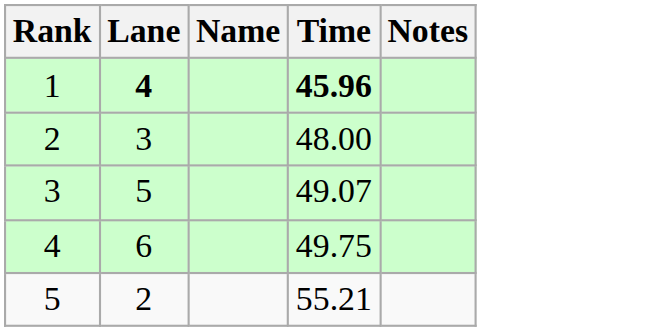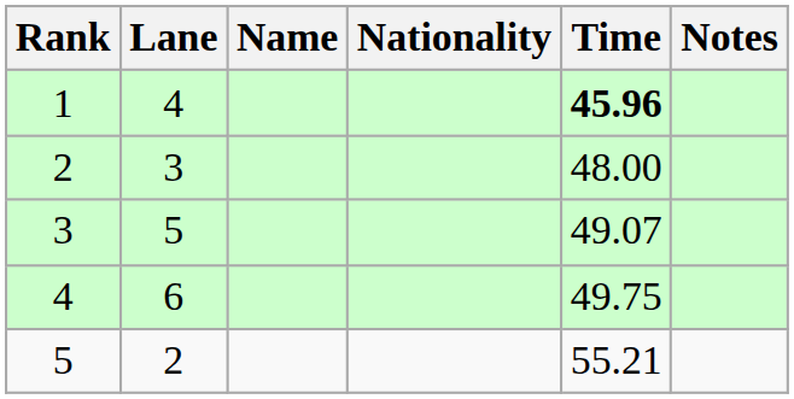 <table class="wikitable sortable" style="text-align:center">
 <tr>
 <th>Rank</th>
 <th>Lane</th>
 <th>Name</th>
+<th>Nationality</th>
 <th>Time</th>
 <th>Notes</th>
 </tr>
 <tr bgcolor=ccffcc>
 <td>1</td>
-<td><strong>4</strong></td>
+<td>4</td>
+<td align=left></td>
 <td align=left></td>
 <td><strong>45.96</strong></td>
 <td><strong></strong></td>
 </tr>
 <tr bgcolor=ccffcc>
 <td>2</td>
 <td>3</td>
 <td align=left></td>
+<td align=left></td>
 <td>48.00</td>
 <td><strong></strong></td>
 </tr>
 <tr bgcolor=ccffcc>
 <td>3</td>
 <td>5</td>
+<td align=left></td>
 <td align=left></td>
 <td>49.07</td>
 <td><strong></strong></td>
 </tr>
 <tr bgcolor=ccffcc>
 <td>4</td>
 <td>6</td>
 <td align=left></td>
+<td align=left></td>
 <td>49.75</td>
 <td><strong></strong></td>
 </tr>
 <tr>
 <td>5</td>
 <td>2</td>
 <td align=left></td>
+<td align=left></td>
 <td>55.21</td>
 <td></td>
 </tr>
 </table>
